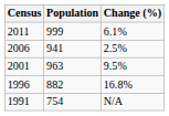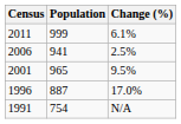 <table class="wikitable">
 <tr>
 <th>Census</th>
 <th>Population</th>
 <th>Change (%)</th>
 </tr>
 <tr>
 <td>2011</td>
 <td>999</td>
 <td> 6.1%</td>
 </tr>
 <tr>
 <td>2006</td>
 <td>941</td>
 <td> 2.5%</td>
 </tr>
 <tr>
 <td>2001</td>
-<td>963</td>
+<td>965</td>
 <td> 9.5%</td>
 </tr>
 <tr>
 <td>1996</td>
-<td>882</td>
-<td> 16.8%</td>
+<td>887</td>
+<td> 17.0%</td>
 </tr>
 <tr>
 <td>1991</td>
 <td>754</td>
 <td>N/A</td>
 </tr>
 </table>
